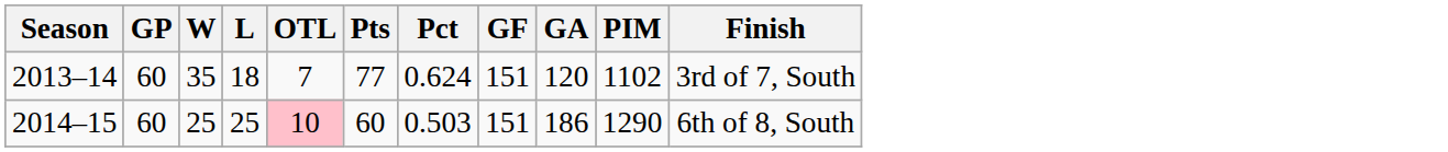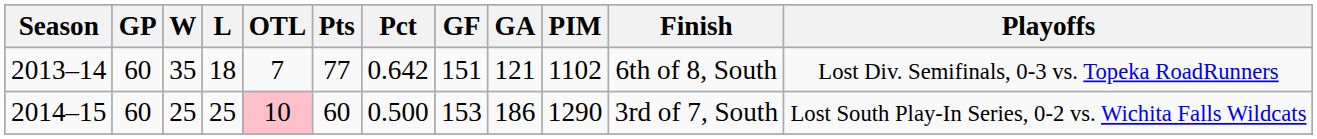 <table class="wikitable" style="text-align:center">
 <tr>
 <th>Season</th>
 <th>GP</th>
 <th>W</th>
 <th>L</th>
 <th>OTL</th>
 <th>Pts</th>
 <th>Pct</th>
 <th>GF</th>
 <th>GA</th>
 <th>PIM</th>
 <th>Finish</th>
+<th>Playoffs</th>
 </tr>
 <tr>
 <td>2013–14</td>
 <td>60</td>
 <td>35</td>
 <td>18</td>
 <td>7</td>
 <td>77</td>
-<td>0.624</td>
+<td>0.642</td>
 <td>151</td>
-<td>120</td>
+<td>121</td>
 <td>1102</td>
-<td>3rd of 7, South</td>
+<td>6th of 8, South</td>
+<td><small>Lost Div. Semifinals, 0-3 vs. <a href='#'>Topeka RoadRunners</a></small></td>
 </tr>
 <tr>
 <td>2014–15</td>
 <td>60</td>
 <td>25</td>
 <td>25</td>
 <td style="background: pink;">10</td>
 <td>60</td>
-<td>0.503</td>
-<td>151</td>
+<td>0.500</td>
+<td>153</td>
 <td>186</td>
 <td>1290</td>
-<td>6th of 8, South</td>
+<td>3rd of 7, South</td>
+<td><small>Lost South Play-In Series, 0-2 vs. <a href='#'>Wichita Falls Wildcats</a></small></td>
 </tr>
 </table>
